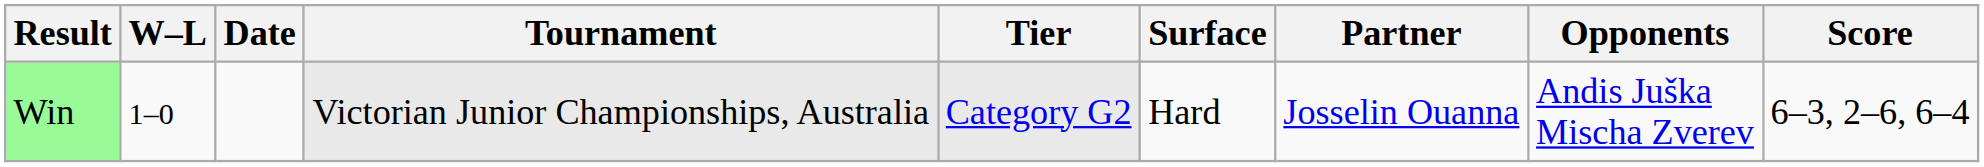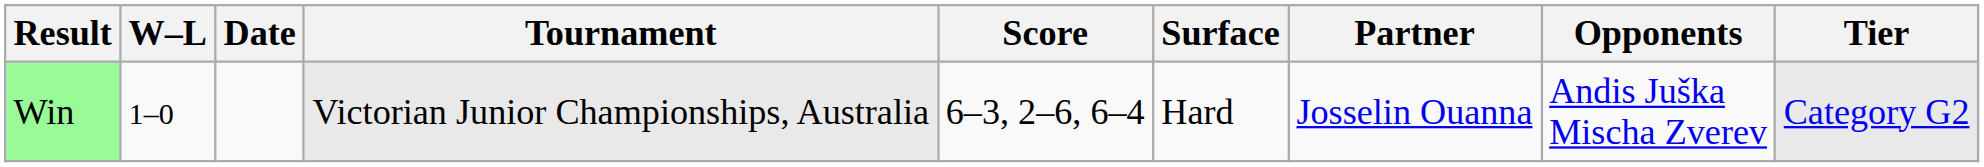 <table class="sortable wikitable">
 <tr>
 <th>Result</th>
 <th class="unsortable">W–L</th>
 <th>Date</th>
 <th>Tournament</th>
-<th>Tier</th>
+<th class="unsortable">Score</th>
 <th>Surface</th>
 <th>Partner</th>
 <th>Opponents</th>
-<th class="unsortable">Score</th>
+<th>Tier</th>
 </tr>
 <tr>
 <td bgcolor="98fb98">Win</td>
 <td><small>1–0</small></td>
 <td></td>
 <td style="background:#e9e9e9">Victorian Junior Championships, Australia</td>
-<td style="background:#e9e9e9"><a href='#'>Category G2</a></td>
+<td>6–3, 2–6, 6–4</td>
 <td>Hard</td>
 <td> <a href='#'>Josselin Ouanna</a></td>
 <td> <a href='#'>Andis Juška</a><br> <a href='#'>Mischa Zverev</a></td>
-<td>6–3, 2–6, 6–4</td>
+<td style="background:#e9e9e9"><a href='#'>Category G2</a></td>
 </tr>
 </table>
